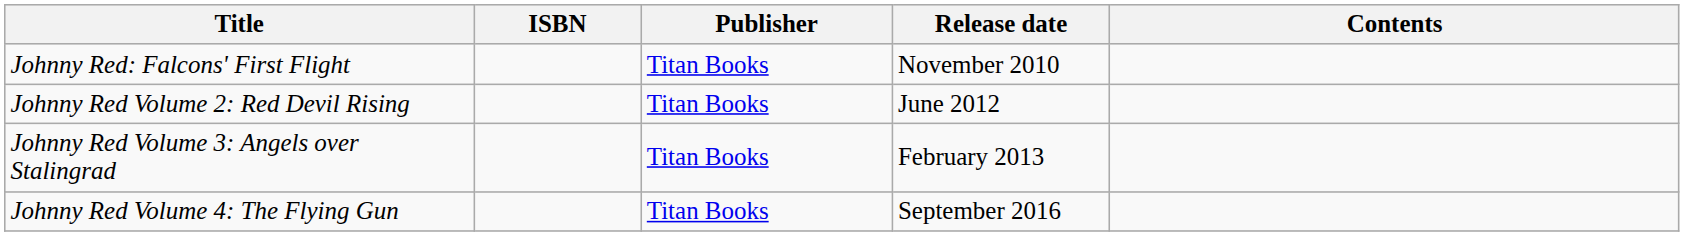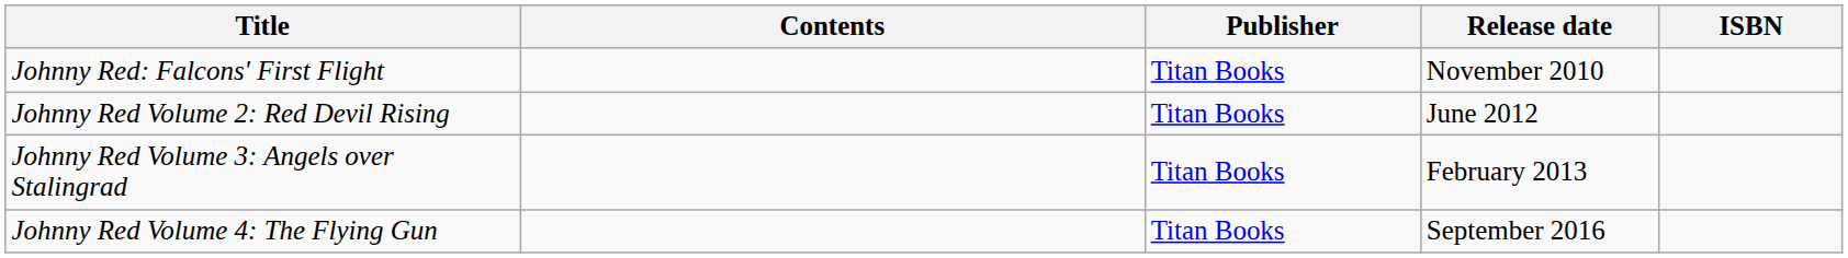 <table class="wikitable" width="85%">
 <tr>
 <th width=28%>Title</th>
-<th width=10%>ISBN</th>
+<th width=34%>Contents</th>
 <th width=15%>Publisher</th>
 <th width=13%>Release date</th>
-<th width=34%>Contents</th>
+<th width=10%>ISBN</th>
 </tr>
 <tr>
 <td><em>Johnny Red: Falcons' First Flight</em></td>
 <td></td>
 <td><a href='#'>Titan Books</a></td>
 <td>November 2010</td>
 <td></td>
 </tr>
 <tr>
 <td><em>Johnny Red Volume 2: Red Devil Rising</em></td>
 <td></td>
 <td><a href='#'>Titan Books</a></td>
 <td>June 2012</td>
 <td></td>
 </tr>
 <tr>
 <td><em>Johnny Red Volume 3: Angels over Stalingrad</em></td>
 <td></td>
 <td><a href='#'>Titan Books</a></td>
 <td>February 2013</td>
 <td></td>
 </tr>
 <tr>
 <td><em>Johnny Red Volume 4: The Flying Gun</em></td>
 <td></td>
 <td><a href='#'>Titan Books</a></td>
 <td>September 2016</td>
 <td></td>
 </tr>
 </table>
